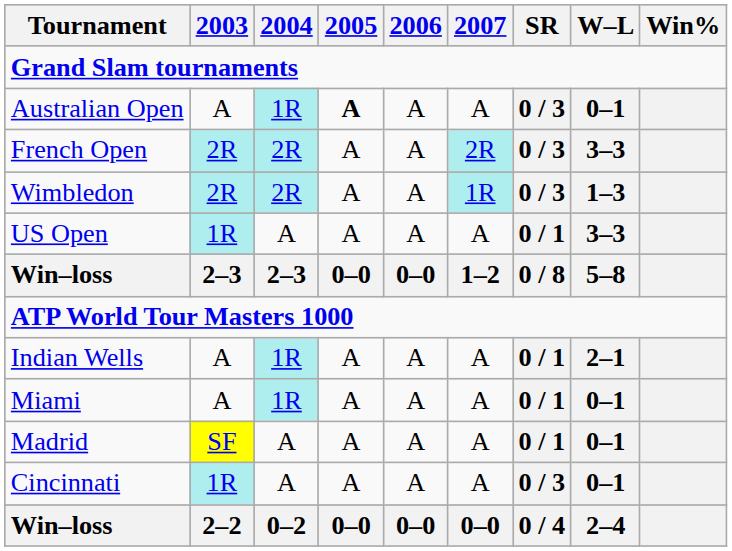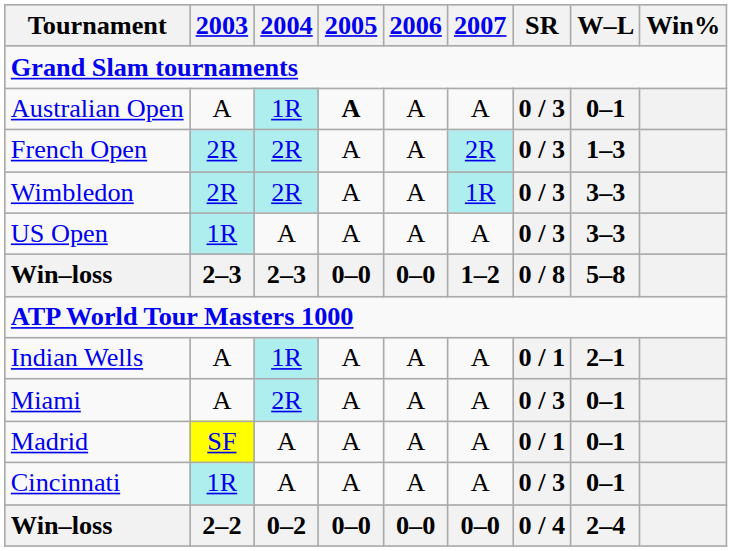 <table class=wikitable style=text-align:center>
 <tr>
 <th>Tournament</th>
 <th><a href='#'>2003</a></th>
 <th><a href='#'>2004</a></th>
 <th><a href='#'>2005</a></th>
 <th><a href='#'>2006</a></th>
 <th><a href='#'>2007</a></th>
 <th>SR</th>
 <th>W–L</th>
 <th>Win%</th>
 </tr>
 <tr>
 <td colspan=25 style=text-align:left><a href='#'><strong>Grand Slam tournaments</strong></a></td>
 </tr>
 <tr>
 <td align=left><a href='#'>Australian Open</a></td>
 <td>A</td>
 <td bgcolor=afeeee><a href='#'>1R</a></td>
 <td><strong>A</strong></td>
 <td>A</td>
 <td>A</td>
 <th>0 / 3</th>
 <th>0–1</th>
 <th></th>
 </tr>
 <tr>
 <td align=left><a href='#'>French Open</a></td>
 <td bgcolor=afeeee><a href='#'>2R</a></td>
 <td bgcolor=afeeee><a href='#'>2R</a></td>
 <td>A</td>
 <td>A</td>
 <td bgcolor=afeeee><a href='#'>2R</a></td>
 <th>0 / 3</th>
-<th>3–3</th>
+<th>1–3</th>
 <th></th>
 </tr>
 <tr>
 <td align=left><a href='#'>Wimbledon</a></td>
 <td bgcolor=afeeee><a href='#'>2R</a></td>
 <td bgcolor=afeeee><a href='#'>2R</a></td>
 <td>A</td>
 <td>A</td>
 <td bgcolor=afeeee><a href='#'>1R</a></td>
 <th>0 / 3</th>
-<th>1–3</th>
+<th>3–3</th>
 <th></th>
 </tr>
 <tr>
 <td align=left><a href='#'>US Open</a></td>
 <td bgcolor=afeeee><a href='#'>1R</a></td>
 <td>A</td>
 <td>A</td>
 <td>A</td>
 <td>A</td>
-<th>0 / 1</th>
+<th>0 / 3</th>
 <th>3–3</th>
 <th></th>
 </tr>
 <tr>
 <th style=text-align:left>Win–loss</th>
 <th>2–3</th>
 <th>2–3</th>
 <th>0–0</th>
 <th>0–0</th>
 <th>1–2</th>
 <th>0 / 8</th>
 <th>5–8</th>
 <th></th>
 </tr>
 <tr>
 <td colspan=15 align=left><strong><a href='#'>ATP World Tour Masters 1000</a></strong></td>
 </tr>
 <tr>
 <td align=left><a href='#'>Indian Wells</a></td>
 <td>A</td>
 <td bgcolor=afeeee><a href='#'>1R</a></td>
 <td>A</td>
 <td>A</td>
 <td>A</td>
 <th>0 / 1</th>
 <th>2–1</th>
 <th></th>
 </tr>
 <tr>
 <td align=left><a href='#'>Miami</a></td>
 <td>A</td>
-<td bgcolor=afeeee><a href='#'>1R</a></td>
+<td bgcolor=afeeee><a href='#'>2R</a></td>
 <td>A</td>
 <td>A</td>
 <td>A</td>
-<th>0 / 1</th>
+<th>0 / 3</th>
 <th>0–1</th>
 <th></th>
 </tr>
 <tr>
 <td align=left><a href='#'>Madrid</a></td>
 <td bgcolor=yellow><a href='#'>SF</a></td>
 <td>A</td>
 <td>A</td>
 <td>A</td>
 <td>A</td>
 <th>0 / 1</th>
 <th>0–1</th>
 <th></th>
 </tr>
 <tr>
 <td align=left><a href='#'>Cincinnati</a></td>
 <td bgcolor=afeeee><a href='#'>1R</a></td>
 <td>A</td>
 <td>A</td>
 <td>A</td>
 <td>A</td>
 <th>0 / 3</th>
 <th>0–1</th>
 <th></th>
 </tr>
 <tr>
 <th style=text-align:left>Win–loss</th>
 <th>2–2</th>
 <th>0–2</th>
 <th>0–0</th>
 <th>0–0</th>
 <th>0–0</th>
 <th>0 / 4</th>
 <th>2–4</th>
 <th></th>
 </tr>
 </table>
